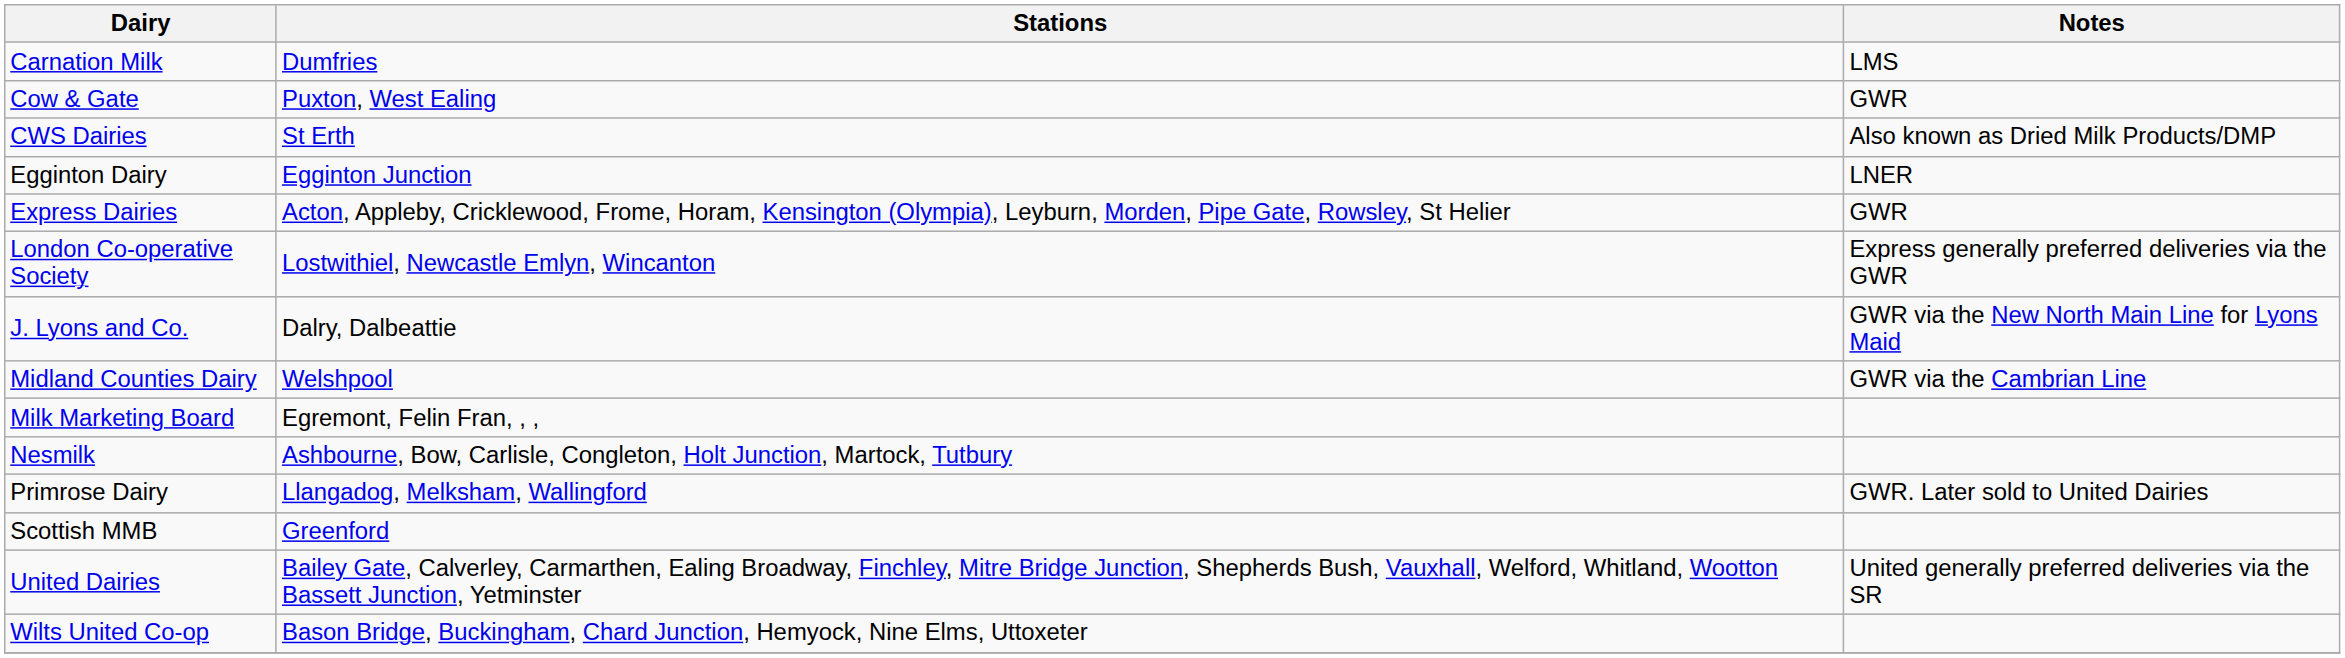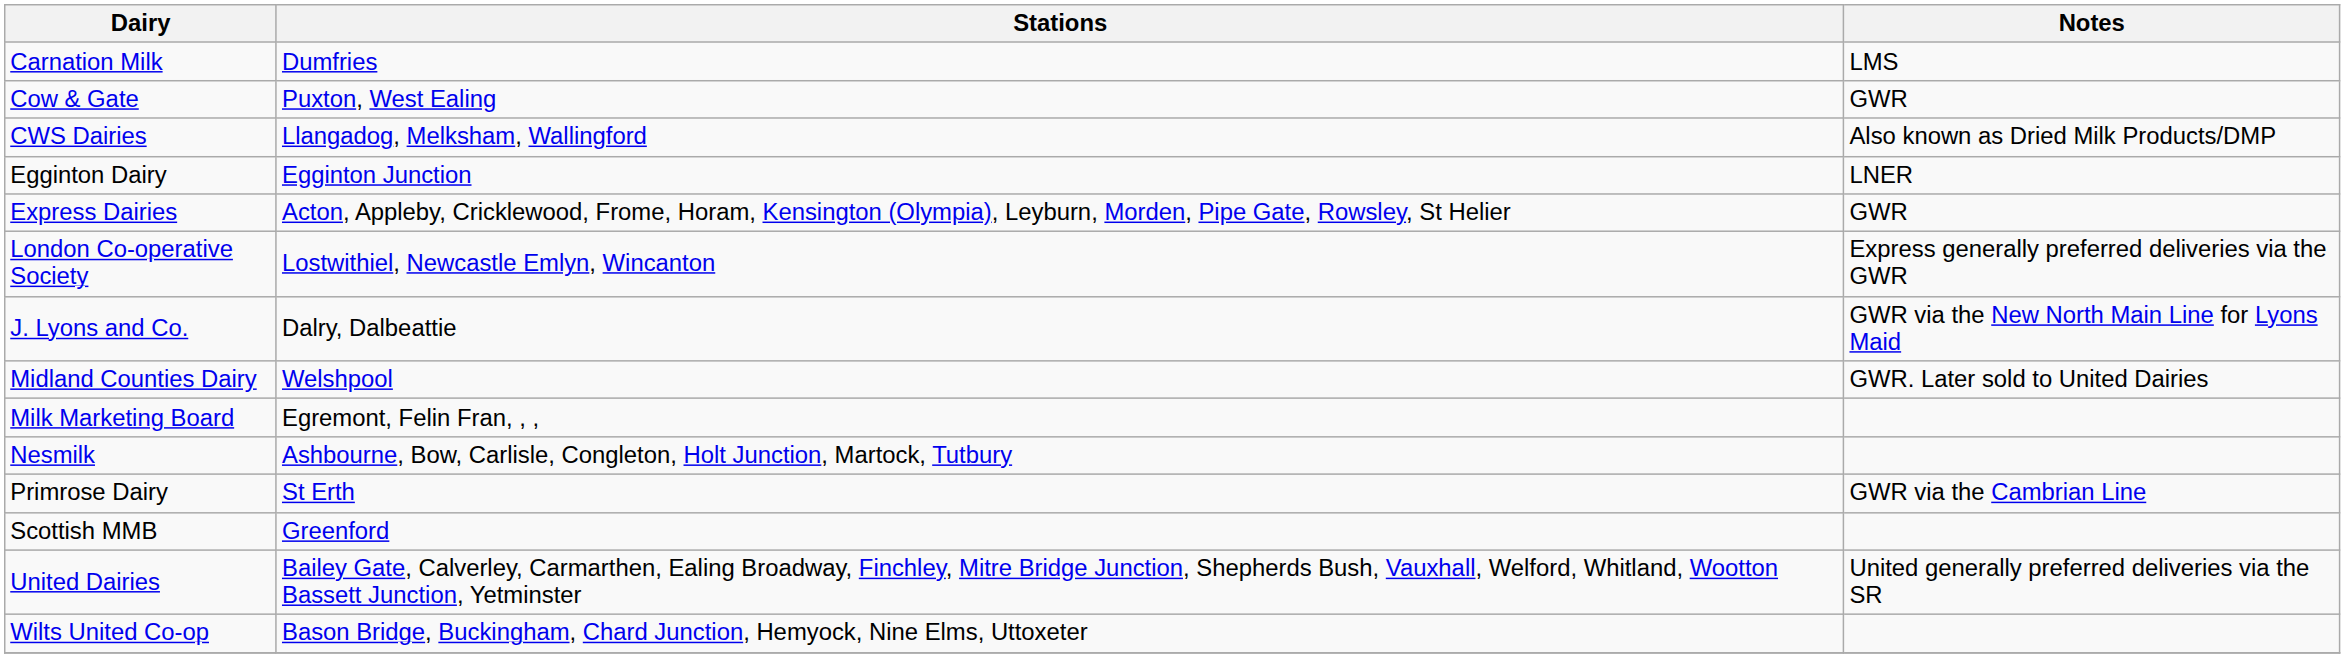 <table class="wikitable">
 <tr>
 <th width="175" align=center>Dairy</th>
 <th align=center>Stations</th>
 <th align=center>Notes</th>
 </tr>
 <tr>
 <td><a href='#'>Carnation Milk</a></td>
 <td><a href='#'>Dumfries</a></td>
 <td>LMS</td>
 </tr>
 <tr>
 <td><a href='#'>Cow & Gate</a></td>
 <td><a href='#'>Puxton</a>, <a href='#'>West Ealing</a></td>
 <td>GWR</td>
 </tr>
 <tr>
 <td><a href='#'>CWS Dairies</a></td>
-<td><a href='#'>St Erth</a></td>
+<td><a href='#'>Llangadog</a>, <a href='#'>Melksham</a>, <a href='#'>Wallingford</a></td>
 <td>Also known as Dried Milk Products/DMP</td>
 </tr>
 <tr>
 <td>Egginton Dairy</td>
 <td><a href='#'>Egginton Junction</a></td>
 <td>LNER</td>
 </tr>
 <tr>
 <td><a href='#'>Express Dairies</a></td>
 <td><a href='#'>Acton</a>, Appleby, Cricklewood, Frome, Horam, <a href='#'>Kensington (Olympia)</a>, Leyburn, <a href='#'>Morden</a>, <a href='#'>Pipe Gate</a>, <a href='#'>Rowsley</a>, St Helier</td>
 <td>GWR</td>
 </tr>
 <tr>
 <td><a href='#'>London Co-operative Society</a></td>
 <td><a href='#'>Lostwithiel</a>, <a href='#'>Newcastle Emlyn</a>, <a href='#'>Wincanton</a></td>
 <td>Express generally preferred deliveries via the GWR</td>
 </tr>
 <tr>
 <td><a href='#'>J. Lyons and Co.</a></td>
 <td>Dalry, Dalbeattie</td>
 <td>GWR via the <a href='#'>New North Main Line</a> for <a href='#'>Lyons Maid</a></td>
 </tr>
 <tr>
 <td><a href='#'>Midland Counties Dairy</a></td>
 <td><a href='#'>Welshpool</a></td>
-<td>GWR via the <a href='#'>Cambrian Line</a></td>
+<td>GWR. Later sold to United Dairies</td>
 </tr>
 <tr>
 <td><a href='#'>Milk Marketing Board</a></td>
 <td>Egremont, Felin Fran, , , </td>
 <td></td>
 </tr>
 <tr>
 <td><a href='#'>Nesmilk</a></td>
 <td><a href='#'>Ashbourne</a>, Bow, Carlisle, Congleton, <a href='#'>Holt Junction</a>, Martock, <a href='#'>Tutbury</a></td>
 <td></td>
 </tr>
 <tr>
 <td>Primrose Dairy</td>
-<td><a href='#'>Llangadog</a>, <a href='#'>Melksham</a>, <a href='#'>Wallingford</a></td>
-<td>GWR. Later sold to United Dairies</td>
+<td><a href='#'>St Erth</a></td>
+<td>GWR via the <a href='#'>Cambrian Line</a></td>
 </tr>
 <tr>
 <td>Scottish MMB</td>
 <td><a href='#'>Greenford</a></td>
 <td></td>
 </tr>
 <tr>
 <td><a href='#'>United Dairies</a></td>
 <td><a href='#'>Bailey Gate</a>, Calverley, Carmarthen, Ealing Broadway, <a href='#'>Finchley</a>, <a href='#'>Mitre Bridge Junction</a>, Shepherds Bush, <a href='#'>Vauxhall</a>, Welford, Whitland, <a href='#'>Wootton Bassett Junction</a>, Yetminster</td>
 <td>United generally preferred deliveries via the SR</td>
 </tr>
 <tr>
 <td><a href='#'>Wilts United Co-op</a></td>
 <td><a href='#'>Bason Bridge</a>, <a href='#'>Buckingham</a>, <a href='#'>Chard Junction</a>, Hemyock, Nine Elms, Uttoxeter</td>
 <td></td>
 </tr>
 <tr>
 </tr>
 </table>
